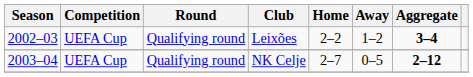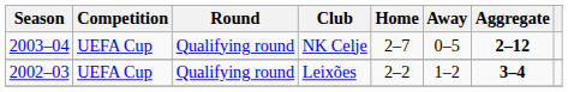 <table class="wikitable">
 <tr>
 <th>Season</th>
 <th>Competition</th>
 <th>Round</th>
 <th>Club</th>
 <th>Home</th>
 <th>Away</th>
 <th>Aggregate</th>
 <th></th>
+</tr>
+<tr>
+<td><a href='#'>2003–04</a></td>
+<td><a href='#'>UEFA Cup</a></td>
+<td><a href='#'>Qualifying round</a></td>
+<td> <a href='#'>NK Celje</a></td>
+<td style="text-align:center;">2–7</td>
+<td style="text-align:center;">0–5</td>
+<td style="text-align:center;"><strong>2–12</strong></td>
+<td></td>
+</tr>
+<tr>
 </tr>
 <tr>
 <td><a href='#'>2002–03</a></td>
 <td><a href='#'>UEFA Cup</a></td>
 <td><a href='#'>Qualifying round</a></td>
 <td> <a href='#'>Leixões</a></td>
 <td style="text-align:center;">2–2</td>
 <td style="text-align:center;">1–2</td>
 <td style="text-align:center;"><strong>3–4</strong></td>
 <td></td>
 </tr>
 <tr>
 </tr>
-<tr>
-<td><a href='#'>2003–04</a></td>
-<td><a href='#'>UEFA Cup</a></td>
-<td><a href='#'>Qualifying round</a></td>
-<td> <a href='#'>NK Celje</a></td>
-<td style="text-align:center;">2–7</td>
-<td style="text-align:center;">0–5</td>
-<td style="text-align:center;"><strong>2–12</strong></td>
-<td></td>
-</tr>
-<tr>
-</tr>
 </table>
